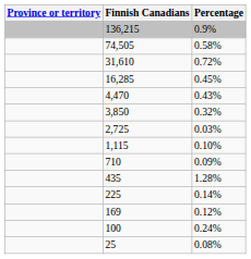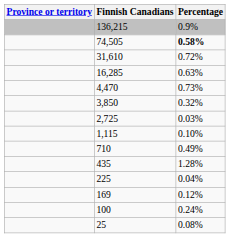 <table class="wikitable sortable">
 <tr>
 <th><a href='#'>Province or territory</a></th>
 <th>Finnish Canadians</th>
 <th>Percentage</th>
 </tr>
 <tr>
 <td style="background:silver"><strong></strong></td>
 <td style="background:silver">136,215</td>
 <td style="background:silver">0.9%</td>
 </tr>
 <tr>
 <td></td>
 <td>74,505</td>
-<td>0.58%</td>
+<td><strong>0.58%</strong></td>
 </tr>
 <tr>
 <td></td>
 <td>31,610</td>
 <td>0.72%</td>
 </tr>
 <tr>
 <td></td>
 <td>16,285</td>
-<td>0.45%</td>
+<td>0.63%</td>
 </tr>
 <tr>
 <td></td>
 <td>4,470</td>
-<td>0.43%</td>
+<td>0.73%</td>
 </tr>
 <tr>
 <td></td>
 <td>3,850</td>
 <td>0.32%</td>
 </tr>
 <tr>
 <td></td>
 <td>2,725</td>
 <td>0.03%</td>
 </tr>
 <tr>
 <td></td>
 <td>1,115</td>
 <td>0.10%</td>
 </tr>
 <tr>
 <td></td>
 <td>710</td>
-<td>0.09%</td>
+<td>0.49%</td>
 </tr>
 <tr>
 <td></td>
 <td>435</td>
 <td>1.28%</td>
 </tr>
 <tr>
 <td></td>
 <td>225</td>
-<td>0.14%</td>
+<td>0.04%</td>
 </tr>
 <tr>
 <td></td>
 <td>169</td>
 <td>0.12%</td>
 </tr>
 <tr>
 <td></td>
 <td>100</td>
 <td>0.24%</td>
 </tr>
 <tr>
 <td></td>
 <td>25</td>
 <td>0.08%</td>
 </tr>
 </table>
